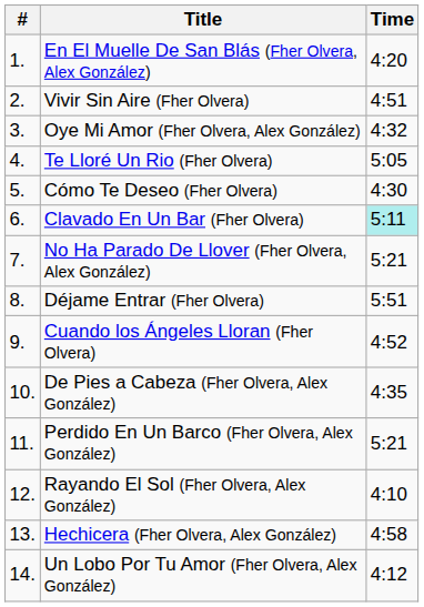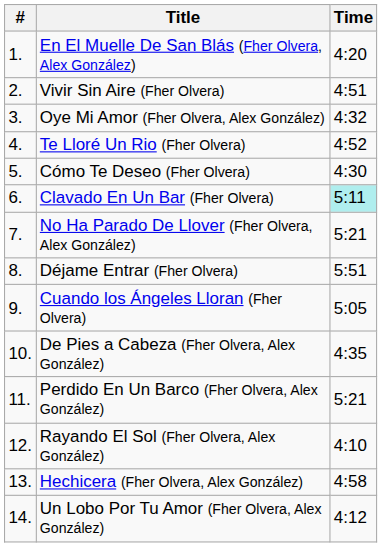 <table class="wikitable">
 <tr>
 <th>#</th>
 <th width="270">Title</th>
 <th>Time</th>
 </tr>
 <tr>
 <td>1.</td>
 <td><a href='#'>En El Muelle De San Blás</a> <small>(<a href='#'>Fher Olvera</a>, <a href='#'>Alex González</a>)</small></td>
 <td>4:20</td>
 </tr>
 <tr>
 <td>2.</td>
 <td>Vivir Sin Aire <small>(Fher Olvera)</small></td>
 <td>4:51</td>
 </tr>
 <tr>
 <td>3.</td>
 <td>Oye Mi Amor <small>(Fher Olvera, Alex González)</small></td>
 <td>4:32</td>
 </tr>
 <tr>
 <td>4.</td>
 <td><a href='#'>Te Lloré Un Rio</a> <small>(Fher Olvera)</small></td>
-<td>5:05</td>
+<td>4:52</td>
 </tr>
 <tr>
 <td>5.</td>
 <td>Cómo Te Deseo <small>(Fher Olvera)</small></td>
 <td>4:30</td>
 </tr>
 <tr>
 <td>6.</td>
 <td><a href='#'>Clavado En Un Bar</a> <small>(Fher Olvera)</small></td>
 <td style="background: paleturquoise;">5:11</td>
 </tr>
 <tr>
 <td>7.</td>
 <td><a href='#'>No Ha Parado De Llover</a> <small>(Fher Olvera, Alex González)</small></td>
 <td>5:21</td>
 </tr>
 <tr>
 <td>8.</td>
 <td>Déjame Entrar <small>(Fher Olvera)</small></td>
 <td>5:51</td>
 </tr>
 <tr>
 <td>9.</td>
 <td><a href='#'>Cuando los Ángeles Lloran</a> <small>(Fher Olvera)</small></td>
-<td>4:52</td>
+<td>5:05</td>
 </tr>
 <tr>
 <td>10.</td>
 <td>De Pies a Cabeza <small>(Fher Olvera, Alex González)</small></td>
 <td>4:35</td>
 </tr>
 <tr>
 <td>11.</td>
 <td>Perdido En Un Barco <small>(Fher Olvera, Alex González)</small></td>
 <td>5:21</td>
 </tr>
 <tr>
 <td>12.</td>
 <td>Rayando El Sol <small>(Fher Olvera, Alex González)</small></td>
 <td>4:10</td>
 </tr>
 <tr>
 <td>13.</td>
 <td><a href='#'>Hechicera</a> <small>(Fher Olvera, Alex González)</small></td>
 <td>4:58</td>
 </tr>
 <tr>
 <td>14.</td>
 <td>Un Lobo Por Tu Amor <small>(Fher Olvera, Alex González)</small></td>
 <td>4:12</td>
 </tr>
 </table>
